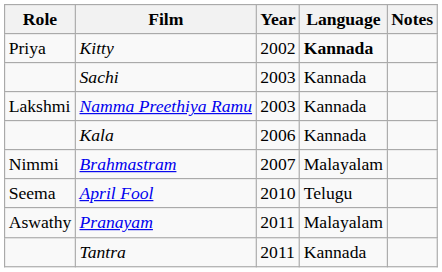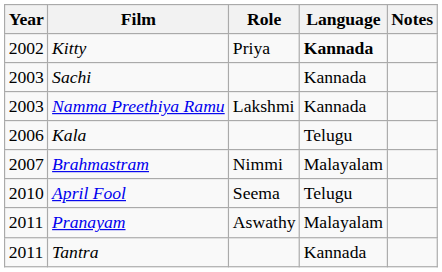 <table class="wikitable" style="font-size: 95%;">
 <tr>
+<th>Year</th>
+<th>Film</th>
 <th>Role</th>
-<th>Film</th>
-<th>Year</th>
 <th>Language</th>
 <th>Notes</th>
 </tr>
 <tr>
+<td>2002</td>
+<td><em>Kitty</em></td>
 <td>Priya</td>
-<td><em>Kitty</em></td>
-<td>2002</td>
 <td><strong>Kannada</strong></td>
 <td></td>
 </tr>
 <tr>
+<td>2003</td>
+<td><em>Sachi</em></td>
 <td></td>
-<td><em>Sachi</em></td>
-<td>2003</td>
 <td>Kannada</td>
 <td></td>
 </tr>
 <tr>
+<td>2003</td>
+<td><em><a href='#'>Namma Preethiya Ramu</a></em></td>
 <td>Lakshmi</td>
-<td><em><a href='#'>Namma Preethiya Ramu</a></em></td>
-<td>2003</td>
 <td>Kannada</td>
 <td></td>
 </tr>
 <tr>
+<td>2006</td>
+<td><em>Kala</em></td>
 <td></td>
-<td><em>Kala</em></td>
-<td>2006</td>
-<td>Kannada</td>
+<td>Telugu</td>
 <td></td>
 </tr>
 <tr>
+<td>2007</td>
+<td><em><a href='#'>Brahmastram</a></em></td>
 <td>Nimmi</td>
-<td><em><a href='#'>Brahmastram</a></em></td>
-<td>2007</td>
 <td>Malayalam</td>
 <td></td>
 </tr>
 <tr>
+<td>2010</td>
+<td><em><a href='#'>April Fool</a></em></td>
 <td>Seema</td>
-<td><em><a href='#'>April Fool</a></em></td>
-<td>2010</td>
 <td>Telugu</td>
 <td></td>
 </tr>
 <tr>
+<td>2011</td>
+<td><em><a href='#'>Pranayam</a></em></td>
 <td>Aswathy</td>
-<td><em><a href='#'>Pranayam</a></em></td>
-<td>2011</td>
 <td>Malayalam</td>
 <td></td>
 </tr>
 <tr>
+<td>2011</td>
+<td><em>Tantra</em></td>
 <td></td>
-<td><em>Tantra</em></td>
-<td>2011</td>
 <td>Kannada</td>
 <td></td>
 </tr>
 </table>
